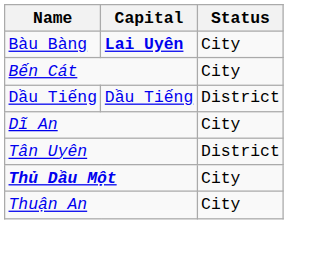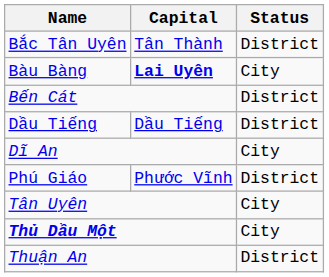 <table class="wikitable sortable">
 <tr>
 <th>Name</th>
 <th>Capital</th>
 <th>Status</th>
+</tr>
+<tr>
+<td><a href='#'>Bắc Tân Uyên</a></td>
+<td><a href='#'>Tân Thành</a></td>
+<td>District</td>
 </tr>
 <tr>
 <td><a href='#'>Bàu Bàng</a></td>
 <td><strong><a href='#'>Lai Uyên</a></strong></td>
 <td>City</td>
 </tr>
 <tr>
 <td colspan="2"><em><a href='#'>Bến Cát</a></em></td>
-<td>City</td>
+<td>District</td>
 </tr>
 <tr>
 <td><a href='#'>Dầu Tiếng</a></td>
 <td><a href='#'>Dầu Tiếng</a></td>
 <td>District</td>
 </tr>
 <tr>
 <td colspan="2"><em><a href='#'>Dĩ An</a></em></td>
 <td>City</td>
 </tr>
 <tr>
+<td><a href='#'>Phú Giáo</a></td>
+<td><a href='#'>Phước Vĩnh</a></td>
+<td>District</td>
+</tr>
+<tr>
 <td colspan="2"><a href='#'><em>Tân Uyên</em></a></td>
-<td>District</td>
+<td>City</td>
 </tr>
 <tr>
 <td colspan="2"><strong><em><a href='#'>Thủ Dầu Một</a></em></strong></td>
 <td>City</td>
 </tr>
 <tr>
 <td colspan="2"><em><a href='#'>Thuận An</a></em></td>
-<td>City</td>
+<td>District</td>
 </tr>
 </table>
